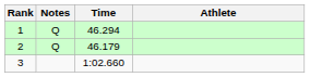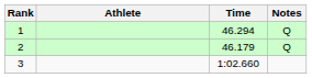 <table class=wikitable style="text-align:center">
 <tr>
 <th width=40>Rank</th>
+<th width=250>Athlete</th>
+<th width=80>Time</th>
 <th width=50>Notes</th>
-<th width=80>Time</th>
-<th width=250>Athlete</th>
 </tr>
 <tr bgcolor="ccffcc">
 <td>1</td>
+<td align=left></td>
+<td>46.294</td>
 <td>Q</td>
-<td>46.294</td>
-<td align=left></td>
 </tr>
 <tr bgcolor="ccffcc">
 <td>2</td>
+<td align=left></td>
+<td>46.179</td>
 <td>Q</td>
-<td>46.179</td>
-<td align=left></td>
 </tr>
 <tr>
 <td>3</td>
+<td align=left></td>
+<td>1:02.660</td>
 <td></td>
-<td>1:02.660</td>
-<td align=left></td>
 </tr>
 </table>
